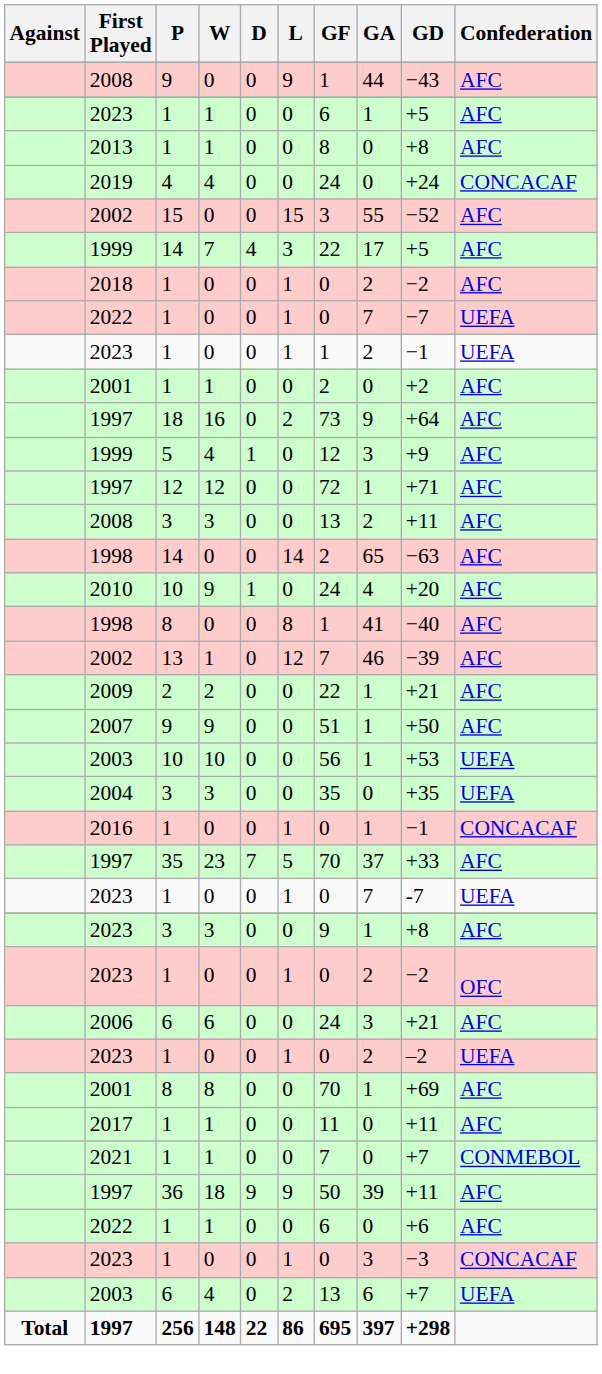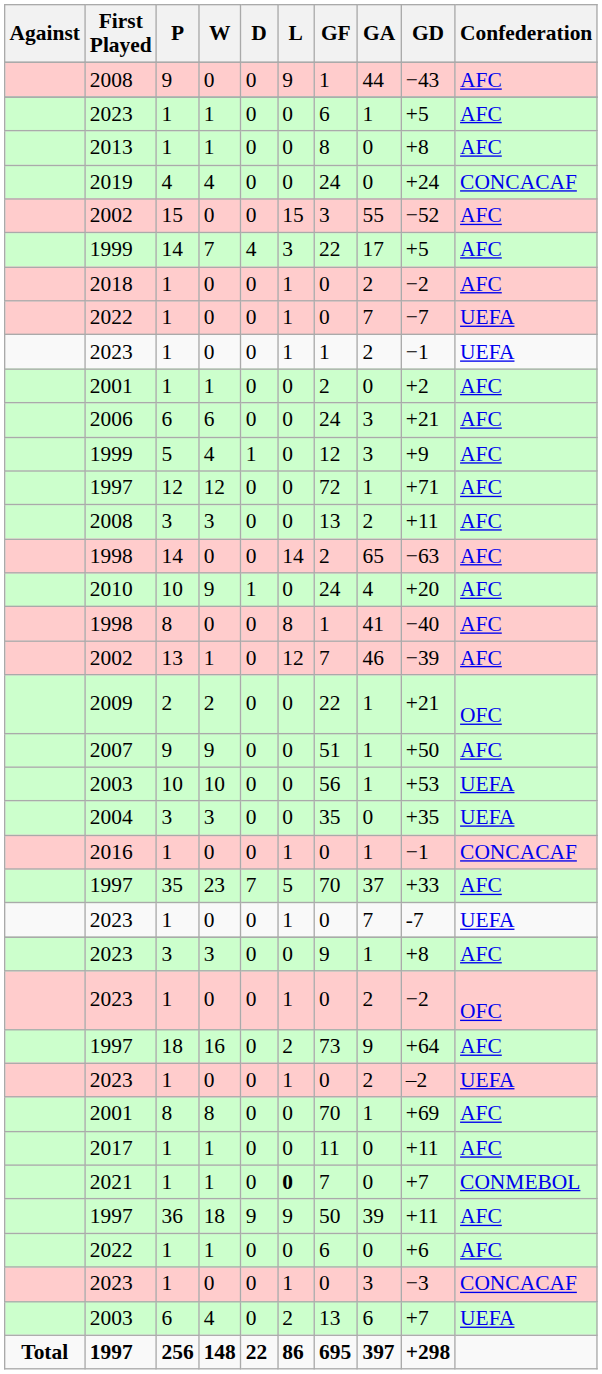 <table class="wikitable sortable " style="text-align: left; font-size: 100%;">
 <tr>
 <th>Against</th>
 <th width=30>First Played</th>
 <th width=20>P</th>
 <th width=20>W</th>
 <th width=20>D</th>
 <th width=20>L</th>
 <th width=25>GF</th>
 <th width=25>GA</th>
 <th width=25>GD</th>
 <th>Confederation</th>
 </tr>
 <tr>
 </tr>
 <tr bgcolor=#FFCCCC>
 <td></td>
 <td>2008</td>
 <td>9</td>
 <td>0</td>
 <td>0</td>
 <td>9</td>
 <td>1</td>
 <td>44</td>
 <td>−43</td>
 <td><a href='#'>AFC</a></td>
 </tr>
 <tr>
 </tr>
 <tr bgcolor=#CCFFCC>
 <td></td>
 <td>2023</td>
 <td>1</td>
 <td>1</td>
 <td>0</td>
 <td>0</td>
 <td>6</td>
 <td>1</td>
 <td>+5</td>
 <td><a href='#'>AFC</a></td>
 </tr>
 <tr bgcolor=#CCFFCC>
 <td></td>
 <td>2013</td>
 <td>1</td>
 <td>1</td>
 <td>0</td>
 <td>0</td>
 <td>8</td>
 <td>0</td>
 <td>+8</td>
 <td><a href='#'>AFC</a></td>
 </tr>
 <tr bgcolor=#CCFFCC>
 <td></td>
 <td>2019</td>
 <td>4</td>
 <td>4</td>
 <td>0</td>
 <td>0</td>
 <td>24</td>
 <td>0</td>
 <td>+24</td>
 <td><a href='#'>CONCACAF</a></td>
 </tr>
 <tr bgcolor=#FFCCCC>
 <td></td>
 <td>2002</td>
 <td>15</td>
 <td>0</td>
 <td>0</td>
 <td>15</td>
 <td>3</td>
 <td>55</td>
 <td>−52</td>
 <td><a href='#'>AFC</a></td>
 </tr>
 <tr bgcolor=#CCFFCC>
 <td></td>
 <td>1999</td>
 <td>14</td>
 <td>7</td>
 <td>4</td>
 <td>3</td>
 <td>22</td>
 <td>17</td>
 <td>+5</td>
 <td><a href='#'>AFC</a></td>
 </tr>
 <tr bgcolor=#FFCCCC>
 <td></td>
 <td>2018</td>
 <td>1</td>
 <td>0</td>
 <td>0</td>
 <td>1</td>
 <td>0</td>
 <td>2</td>
 <td>−2</td>
 <td><a href='#'>AFC</a></td>
 </tr>
 <tr bgcolor=#FFCCCC>
 <td></td>
 <td>2022</td>
 <td>1</td>
 <td>0</td>
 <td>0</td>
 <td>1</td>
 <td>0</td>
 <td>7</td>
 <td>−7</td>
 <td><a href='#'>UEFA</a></td>
 </tr>
 <tr -bgcolor=#FFCCCC>
 <td></td>
 <td>2023</td>
 <td>1</td>
 <td>0</td>
 <td>0</td>
 <td>1</td>
 <td>1</td>
 <td>2</td>
 <td>−1</td>
 <td><a href='#'>UEFA</a></td>
 </tr>
 <tr bgcolor=#CCFFCC>
 <td></td>
 <td>2001</td>
 <td>1</td>
 <td>1</td>
 <td>0</td>
 <td>0</td>
 <td>2</td>
 <td>0</td>
 <td>+2</td>
 <td><a href='#'>AFC</a></td>
 </tr>
 <tr bgcolor=#CCFFCC>
 <td></td>
-<td>1997</td>
-<td>18</td>
-<td>16</td>
+<td>2006</td>
+<td>6</td>
+<td>6</td>
 <td>0</td>
-<td>2</td>
-<td>73</td>
-<td>9</td>
-<td>+64</td>
+<td>0</td>
+<td>24</td>
+<td>3</td>
+<td>+21</td>
 <td><a href='#'>AFC</a></td>
 </tr>
 <tr bgcolor=#CCFFCC>
 <td></td>
 <td>1999</td>
 <td>5</td>
 <td>4</td>
 <td>1</td>
 <td>0</td>
 <td>12</td>
 <td>3</td>
 <td>+9</td>
 <td><a href='#'>AFC</a></td>
 </tr>
 <tr bgcolor=#CCFFCC>
 <td></td>
 <td>1997</td>
 <td>12</td>
 <td>12</td>
 <td>0</td>
 <td>0</td>
 <td>72</td>
 <td>1</td>
 <td>+71</td>
 <td><a href='#'>AFC</a></td>
 </tr>
 <tr bgcolor=#CCFFCC>
 <td></td>
 <td>2008</td>
 <td>3</td>
 <td>3</td>
 <td>0</td>
 <td>0</td>
 <td>13</td>
 <td>2</td>
 <td>+11</td>
 <td><a href='#'>AFC</a></td>
 </tr>
 <tr bgcolor=#FFCCCC>
 <td></td>
 <td>1998</td>
 <td>14</td>
 <td>0</td>
 <td>0</td>
 <td>14</td>
 <td>2</td>
 <td>65</td>
 <td>−63</td>
 <td><a href='#'>AFC</a></td>
 </tr>
 <tr bgcolor=#CCFFCC>
 <td></td>
 <td>2010</td>
 <td>10</td>
 <td>9</td>
 <td>1</td>
 <td>0</td>
 <td>24</td>
 <td>4</td>
 <td>+20</td>
 <td><a href='#'>AFC</a></td>
 </tr>
 <tr bgcolor=#FFCCCC>
 <td></td>
 <td>1998</td>
 <td>8</td>
 <td>0</td>
 <td>0</td>
 <td>8</td>
 <td>1</td>
 <td>41</td>
 <td>−40</td>
 <td><a href='#'>AFC</a></td>
 </tr>
 <tr bgcolor=#FFCCCC>
 <td></td>
 <td>2002</td>
 <td>13</td>
 <td>1</td>
 <td>0</td>
 <td>12</td>
 <td>7</td>
 <td>46</td>
 <td>−39</td>
 <td><a href='#'>AFC</a></td>
 </tr>
 <tr bgcolor=#CCFFCC>
 <td></td>
 <td>2009</td>
 <td>2</td>
 <td>2</td>
 <td>0</td>
 <td>0</td>
 <td>22</td>
 <td>1</td>
 <td>+21</td>
-<td><a href='#'>AFC</a></td>
+<td><br><a href='#'>OFC</a></td>
 </tr>
 <tr bgcolor=#CCFFCC>
 <td></td>
 <td>2007</td>
 <td>9</td>
 <td>9</td>
 <td>0</td>
 <td>0</td>
 <td>51</td>
 <td>1</td>
 <td>+50</td>
 <td><a href='#'>AFC</a></td>
 </tr>
 <tr bgcolor=#CCFFCC>
 <td></td>
 <td>2003</td>
 <td>10</td>
 <td>10</td>
 <td>0</td>
 <td>0</td>
 <td>56</td>
 <td>1</td>
 <td>+53</td>
 <td><a href='#'>UEFA</a></td>
 </tr>
 <tr bgcolor=#CCFFCC>
 <td></td>
 <td>2004</td>
 <td>3</td>
 <td>3</td>
 <td>0</td>
 <td>0</td>
 <td>35</td>
 <td>0</td>
 <td>+35</td>
 <td><a href='#'>UEFA</a></td>
 </tr>
 <tr bgcolor=#FFCCCC>
 <td></td>
 <td>2016</td>
 <td>1</td>
 <td>0</td>
 <td>0</td>
 <td>1</td>
 <td>0</td>
 <td>1</td>
 <td>−1</td>
 <td><a href='#'>CONCACAF</a></td>
 </tr>
 <tr bgcolor=#CCFFCC>
 <td></td>
 <td>1997</td>
 <td>35</td>
 <td>23</td>
 <td>7</td>
 <td>5</td>
 <td>70</td>
 <td>37</td>
 <td>+33</td>
 <td><a href='#'>AFC</a></td>
 </tr>
 <tr -bgcolor=#FFCCCC>
 <td></td>
 <td>2023</td>
 <td>1</td>
 <td>0</td>
 <td>0</td>
 <td>1</td>
 <td>0</td>
 <td>7</td>
 <td>-7</td>
 <td><a href='#'>UEFA</a></td>
 </tr>
 <tr>
 </tr>
 <tr bgcolor=#CCFFCC>
 <td></td>
 <td>2023</td>
 <td>3</td>
 <td>3</td>
 <td>0</td>
 <td>0</td>
 <td>9</td>
 <td>1</td>
 <td>+8</td>
 <td><a href='#'>AFC</a></td>
 </tr>
 <tr bgcolor=#FFCCCC>
 <td></td>
 <td>2023</td>
 <td>1</td>
 <td>0</td>
 <td>0</td>
 <td>1</td>
 <td>0</td>
 <td>2</td>
 <td>−2</td>
 <td><br><a href='#'>OFC</a></td>
 </tr>
 <tr bgcolor=#CCFFCC>
 <td></td>
-<td>2006</td>
-<td>6</td>
-<td>6</td>
+<td>1997</td>
+<td>18</td>
+<td>16</td>
 <td>0</td>
-<td>0</td>
-<td>24</td>
-<td>3</td>
-<td>+21</td>
+<td>2</td>
+<td>73</td>
+<td>9</td>
+<td>+64</td>
 <td><a href='#'>AFC</a></td>
 </tr>
 <tr bgcolor=#FFCCCC>
 <td></td>
 <td>2023</td>
 <td>1</td>
 <td>0</td>
 <td>0</td>
 <td>1</td>
 <td>0</td>
 <td>2</td>
 <td>–2</td>
 <td><a href='#'>UEFA</a></td>
 </tr>
 <tr bgcolor=#CCFFCC>
 <td></td>
 <td>2001</td>
 <td>8</td>
 <td>8</td>
 <td>0</td>
 <td>0</td>
 <td>70</td>
 <td>1</td>
 <td>+69</td>
 <td><a href='#'>AFC</a></td>
 </tr>
 <tr bgcolor=#CCFFCC>
 <td></td>
 <td>2017</td>
 <td>1</td>
 <td>1</td>
 <td>0</td>
 <td>0</td>
 <td>11</td>
 <td>0</td>
 <td>+11</td>
 <td><a href='#'>AFC</a></td>
 </tr>
 <tr bgcolor=#CCFFCC>
 <td></td>
 <td>2021</td>
 <td>1</td>
 <td>1</td>
 <td>0</td>
-<td>0</td>
+<td><strong>0</strong></td>
 <td>7</td>
 <td>0</td>
 <td>+7</td>
 <td><a href='#'>CONMEBOL</a></td>
 </tr>
 <tr bgcolor=#CCFFCC>
 <td></td>
 <td>1997</td>
 <td>36</td>
 <td>18</td>
 <td>9</td>
 <td>9</td>
 <td>50</td>
 <td>39</td>
 <td>+11</td>
 <td><a href='#'>AFC</a></td>
 </tr>
 <tr bgcolor=#CCFFCC>
 <td></td>
 <td>2022</td>
 <td>1</td>
 <td>1</td>
 <td>0</td>
 <td>0</td>
 <td>6</td>
 <td>0</td>
 <td>+6</td>
 <td><a href='#'>AFC</a></td>
 </tr>
 <tr bgcolor=#FFCCCC>
 <td></td>
 <td>2023</td>
 <td>1</td>
 <td>0</td>
 <td>0</td>
 <td>1</td>
 <td>0</td>
 <td>3</td>
 <td>−3</td>
 <td><a href='#'>CONCACAF</a></td>
 </tr>
 <tr bgcolor=#CCFFCC>
 <td></td>
 <td>2003</td>
 <td>6</td>
 <td>4</td>
 <td>0</td>
 <td>2</td>
 <td>13</td>
 <td>6</td>
 <td>+7</td>
 <td><a href='#'>UEFA</a></td>
 </tr>
 <tr>
 <td align=center><strong>Total</strong></td>
 <td><strong>1997</strong></td>
 <td><strong>256</strong></td>
 <td><strong>148</strong></td>
 <td><strong> 22</strong></td>
 <td><strong>86</strong></td>
 <td><strong>695</strong></td>
 <td><strong>397</strong></td>
 <td><strong>+298</strong></td>
 <td></td>
 </tr>
 </table>
